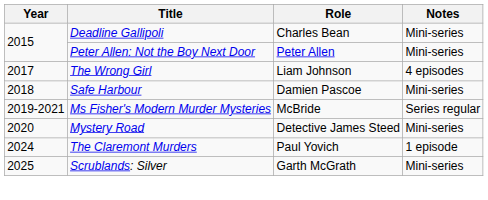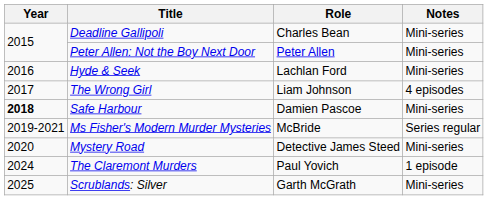 <table class="wikitable">
 <tr>
 <th>Year</th>
 <th>Title</th>
 <th>Role</th>
 <th>Notes</th>
 </tr>
 <tr>
 <td rowspan="2">2015</td>
 <td><em><a href='#'>Deadline Gallipoli</a></em></td>
 <td>Charles Bean</td>
 <td>Mini-series</td>
 </tr>
 <tr>
 <td><em><a href='#'>Peter Allen: Not the Boy Next Door</a></em></td>
 <td><a href='#'>Peter Allen</a></td>
 <td>Mini-series</td>
 </tr>
 <tr>
+<td>2016</td>
+<td><em><a href='#'>Hyde & Seek</a></em></td>
+<td>Lachlan Ford</td>
+<td>Mini-series</td>
+</tr>
+<tr>
 <td>2017</td>
 <td><em><a href='#'>The Wrong Girl</a></em></td>
 <td>Liam Johnson</td>
 <td>4 episodes</td>
 </tr>
 <tr>
-<td>2018</td>
+<td><strong>2018</strong></td>
 <td><em><a href='#'>Safe Harbour</a></em></td>
 <td>Damien Pascoe</td>
 <td>Mini-series</td>
 </tr>
 <tr>
 <td>2019-2021</td>
 <td><em><a href='#'>Ms Fisher's Modern Murder Mysteries</a></em></td>
 <td>McBride</td>
 <td>Series regular</td>
 </tr>
 <tr>
 <td>2020</td>
 <td><em><a href='#'>Mystery Road</a></em></td>
 <td>Detective James Steed</td>
 <td>Mini-series</td>
 </tr>
 <tr>
 <td>2024</td>
 <td><em><a href='#'>The Claremont Murders</a></em></td>
 <td>Paul Yovich</td>
 <td>1 episode</td>
 </tr>
 <tr>
 <td>2025</td>
 <td><em><a href='#'>Scrublands</a>: Silver</em></td>
 <td>Garth McGrath</td>
 <td>Mini-series</td>
 </tr>
 </table>
